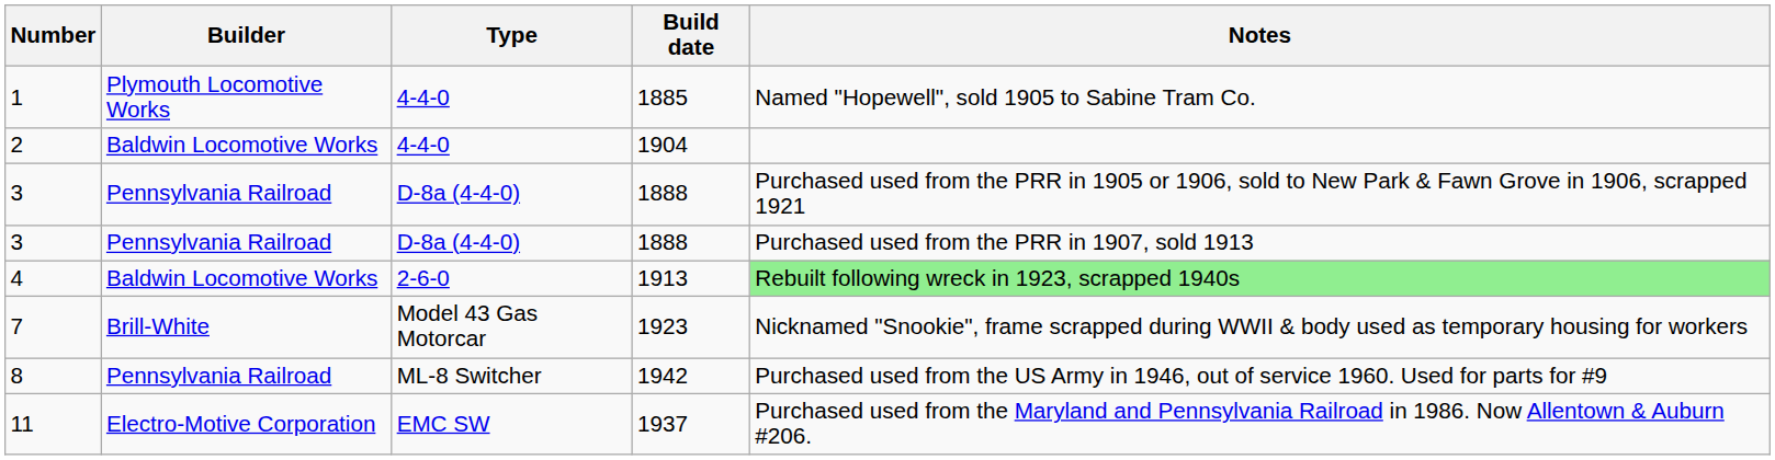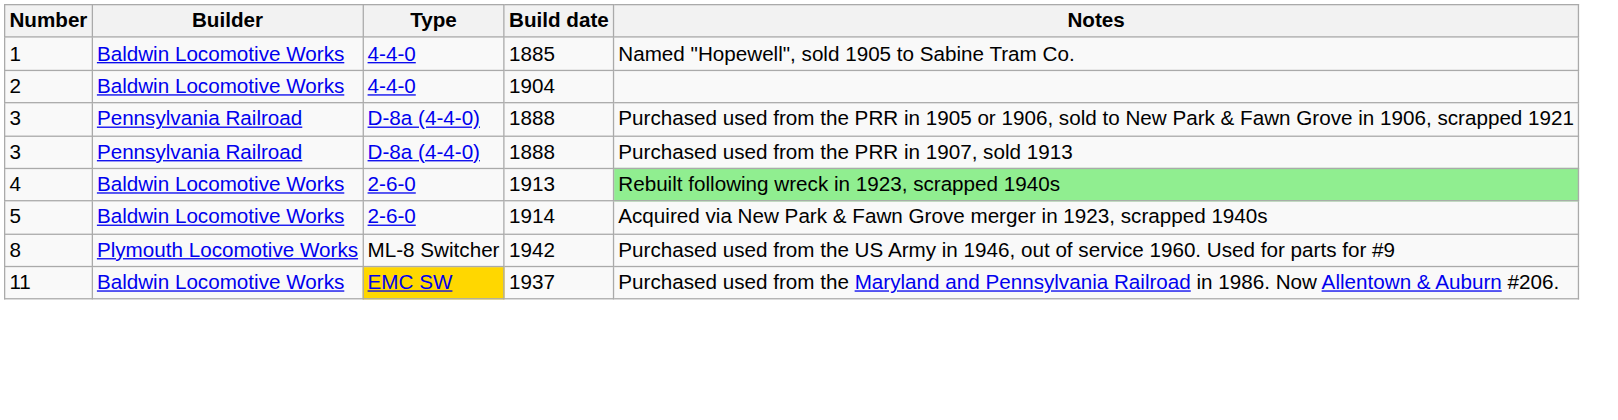 <table class="wikitable">
 <tr>
 <th>Number</th>
 <th>Builder</th>
 <th>Type</th>
 <th>Build date</th>
 <th>Notes</th>
 </tr>
 <tr>
 <td>1</td>
-<td><a href='#'>Plymouth Locomotive Works</a></td>
+<td><a href='#'>Baldwin Locomotive Works</a></td>
 <td><a href='#'>4-4-0</a></td>
 <td>1885</td>
 <td>Named "Hopewell", sold 1905 to Sabine Tram Co.</td>
 </tr>
 <tr>
 <td>2</td>
 <td><a href='#'>Baldwin Locomotive Works</a></td>
 <td><a href='#'>4-4-0</a></td>
 <td>1904</td>
 <td></td>
 </tr>
 <tr>
 <td>3</td>
 <td><a href='#'>Pennsylvania Railroad</a></td>
 <td><a href='#'>D-8a (4-4-0)</a></td>
 <td>1888</td>
 <td>Purchased used from the PRR in 1905 or 1906, sold to New Park & Fawn Grove in 1906, scrapped 1921</td>
 </tr>
 <tr>
 <td>3</td>
 <td><a href='#'>Pennsylvania Railroad</a></td>
 <td><a href='#'>D-8a (4-4-0)</a></td>
 <td>1888</td>
 <td>Purchased used from the PRR in 1907, sold 1913</td>
 </tr>
 <tr>
 <td>4</td>
 <td><a href='#'>Baldwin Locomotive Works</a></td>
 <td><a href='#'>2-6-0</a></td>
 <td>1913</td>
 <td style="background: lightgreen;">Rebuilt following wreck in 1923, scrapped 1940s</td>
 </tr>
 <tr>
-<td>7</td>
-<td><a href='#'>Brill-White</a></td>
-<td>Model 43 Gas Motorcar</td>
-<td>1923</td>
-<td>Nicknamed "Snookie", frame scrapped during WWII & body used as temporary housing for workers</td>
+<td>5</td>
+<td><a href='#'>Baldwin Locomotive Works</a></td>
+<td><a href='#'>2-6-0</a></td>
+<td>1914</td>
+<td>Acquired via New Park & Fawn Grove merger in 1923, scrapped 1940s</td>
 </tr>
 <tr>
 <td>8</td>
-<td><a href='#'>Pennsylvania Railroad</a></td>
+<td><a href='#'>Plymouth Locomotive Works</a></td>
 <td>ML-8 Switcher</td>
 <td>1942</td>
 <td>Purchased used from the US Army in 1946, out of service 1960. Used for parts for #9</td>
 </tr>
 <tr>
 <td>11</td>
-<td><a href='#'>Electro-Motive Corporation</a></td>
-<td><a href='#'>EMC SW</a></td>
+<td><a href='#'>Baldwin Locomotive Works</a></td>
+<td style="background: gold;"><a href='#'>EMC SW</a></td>
 <td>1937</td>
 <td>Purchased used from the <a href='#'>Maryland and Pennsylvania Railroad</a> in 1986. Now <a href='#'>Allentown & Auburn</a> #206.</td>
 </tr>
 </table>
